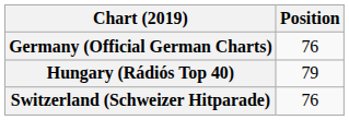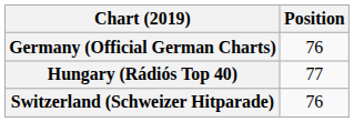 <table class="wikitable sortable plainrowheaders" style="text-align:center">
 <tr>
 <th scope="col">Chart (2019)</th>
 <th scope="col">Position</th>
 </tr>
 <tr>
 <th scope="row">Germany (Official German Charts)</th>
 <td>76</td>
 </tr>
 <tr>
 <th scope="row">Hungary (Rádiós Top 40)</th>
-<td>79</td>
+<td>77</td>
 </tr>
 <tr>
 <th scope="row">Switzerland (Schweizer Hitparade)</th>
 <td>76</td>
 </tr>
 </table>
